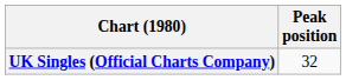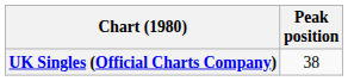 <table class="wikitable plainrowheaders">
 <tr>
 <th>Chart (1980)</th>
 <th>Peak<br>position</th>
 </tr>
 <tr>
 <th scope="row"><a href='#'>UK Singles</a> (<a href='#'>Official Charts Company</a>)</th>
-<td style="text-align:center;">32</td>
+<td style="text-align:center;">38</td>
 </tr>
 </table>
